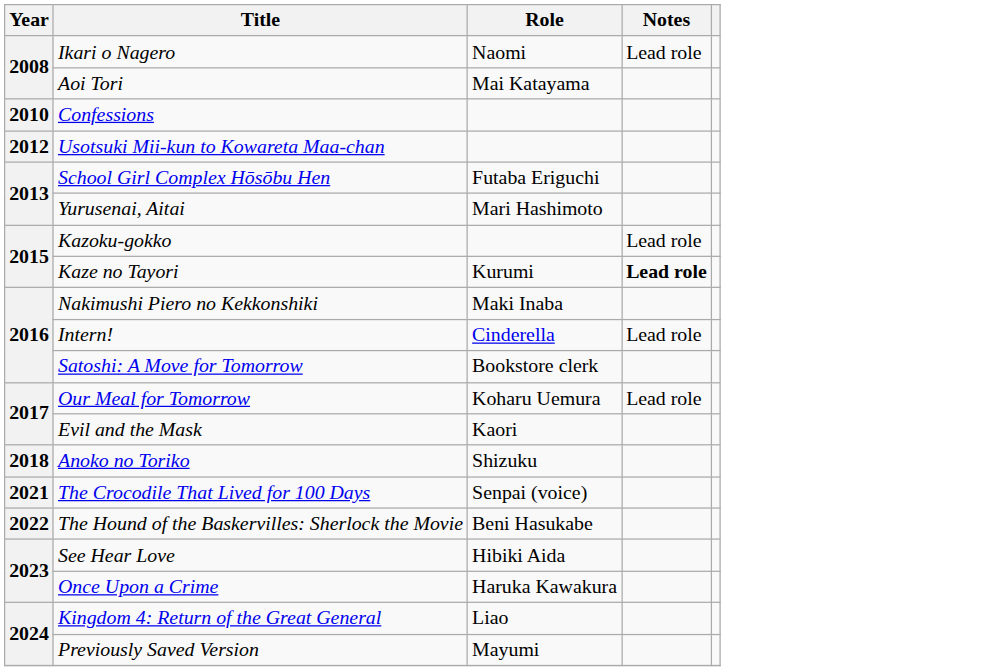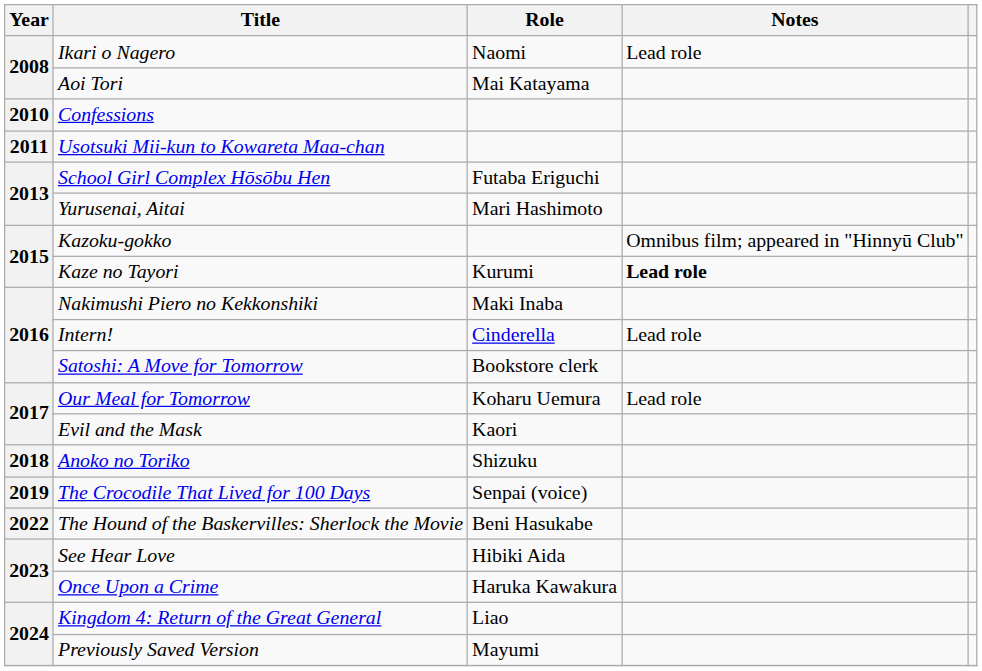 <table class="wikitable plainrowheaders sortable">
 <tr>
 <th scope="col">Year</th>
 <th scope="col">Title</th>
 <th scope="col">Role</th>
 <th scope="col" class="unsortable">Notes</th>
 <th scope="col" class="unsortable"></th>
 </tr>
 <tr>
 <th scope="row"  rowspan="2">2008</th>
 <td><em>Ikari o Nagero</em></td>
 <td>Naomi</td>
 <td>Lead role</td>
 <td style="text-align:center"></td>
 </tr>
 <tr>
 <td><em>Aoi Tori</em></td>
 <td>Mai Katayama</td>
 <td></td>
 <td style="text-align:center"></td>
 </tr>
 <tr>
 <th scope="row">2010</th>
 <td><em><a href='#'>Confessions</a></em></td>
 <td></td>
 <td></td>
 <td style="text-align:center"></td>
 </tr>
 <tr>
-<th scope="row" rowspan="1">2012</th>
+<th scope="row" rowspan="1">2011</th>
 <td><em><a href='#'>Usotsuki Mii-kun to Kowareta Maa-chan</a></em></td>
 <td></td>
 <td></td>
 <td style="text-align:center"></td>
 </tr>
 <tr>
 <th scope="row" rowspan="2">2013</th>
 <td><em><a href='#'>School Girl Complex Hōsōbu Hen</a></em></td>
 <td>Futaba Eriguchi</td>
 <td></td>
 <td style="text-align:center"></td>
 </tr>
 <tr>
 <td><em>Yurusenai, Aitai</em></td>
 <td>Mari Hashimoto</td>
 <td></td>
 <td style="text-align:center"></td>
 </tr>
 <tr>
 <th scope="row" rowspan="2">2015</th>
 <td><em>Kazoku-gokko</em></td>
 <td></td>
-<td>Lead role</td>
+<td>Omnibus film; appeared in "Hinnyū Club"</td>
 <td style="text-align:center"></td>
 </tr>
 <tr>
 <td><em>Kaze no Tayori</em></td>
 <td>Kurumi</td>
 <td><strong>Lead role</strong></td>
 <td style="text-align:center"></td>
 </tr>
 <tr>
 <th scope="row" rowspan="3">2016</th>
 <td><em>Nakimushi Piero no Kekkonshiki</em></td>
 <td>Maki Inaba</td>
 <td></td>
 <td style="text-align:center"></td>
 </tr>
 <tr>
 <td><em>Intern!</em></td>
 <td><a href='#'>Cinderella</a></td>
 <td>Lead role</td>
 <td style="text-align:center"></td>
 </tr>
 <tr>
 <td><em><a href='#'>Satoshi: A Move for Tomorrow</a></em></td>
 <td>Bookstore clerk</td>
 <td></td>
 <td style="text-align:center"></td>
 </tr>
 <tr>
 <th scope="row" rowspan="2">2017</th>
 <td><em><a href='#'>Our Meal for Tomorrow</a></em></td>
 <td>Koharu Uemura</td>
 <td>Lead role</td>
 <td style="text-align:center"></td>
 </tr>
 <tr>
 <td><em>Evil and the Mask</em></td>
 <td>Kaori</td>
 <td></td>
 <td style="text-align:center"></td>
 </tr>
 <tr>
 <th scope="row">2018</th>
 <td><em><a href='#'>Anoko no Toriko</a></em></td>
 <td>Shizuku</td>
 <td></td>
 <td style="text-align:center"></td>
 </tr>
 <tr>
-<th scope="row">2021</th>
+<th scope="row">2019</th>
 <td><em><a href='#'>The Crocodile That Lived for 100 Days</a></em></td>
 <td>Senpai (voice)</td>
 <td></td>
 <td style="text-align:center"></td>
 </tr>
 <tr>
 <th scope="row">2022</th>
 <td><em>The Hound of the Baskervilles: Sherlock the Movie</em></td>
 <td>Beni Hasukabe</td>
 <td></td>
 <td style="text-align:center"></td>
 </tr>
 <tr>
 <th scope="row" rowspan=2>2023</th>
 <td><em>See Hear Love</em></td>
 <td>Hibiki Aida</td>
 <td></td>
 <td style="text-align:center"></td>
 </tr>
 <tr>
 <td><a href='#'><em>Once Upon a Crime</em></a></td>
 <td>Haruka Kawakura</td>
 <td></td>
 <td style="text-align:center"></td>
 </tr>
 <tr>
 <th scope="row" rowspan=2>2024</th>
 <td><em><a href='#'>Kingdom 4: Return of the Great General</a></em></td>
 <td>Liao</td>
 <td></td>
 <td style="text-align:center"></td>
 </tr>
 <tr>
 <td><em>Previously Saved Version</em></td>
 <td>Mayumi</td>
 <td></td>
 <td style="text-align:center"></td>
 </tr>
 <tr>
 </tr>
 </table>
